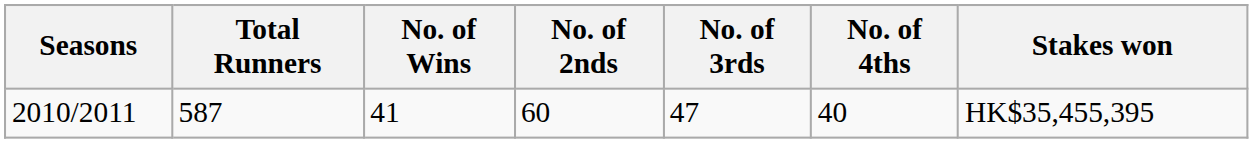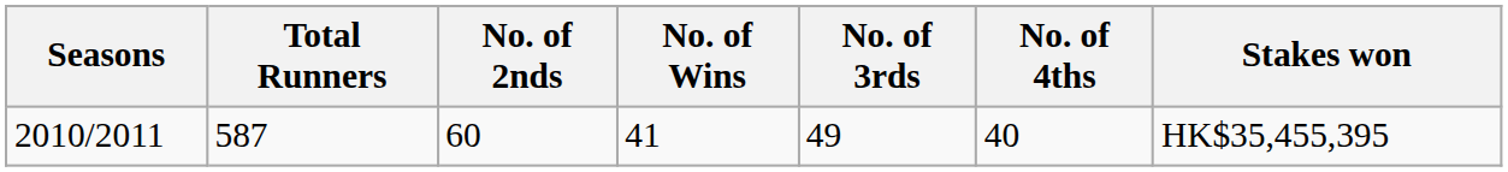 <table class="wikitable sortable" style="font-size:90%;">
 <tr>
 <th width="80px">Seasons</th>
 <th width="100px">Total Runners</th>
+<th width="80px">No. of 2nds</th>
 <th width="80px">No. of Wins</th>
-<th width="80px">No. of 2nds</th>
 <th width="80px">No. of 3rds</th>
 <th width="80px">No. of 4ths</th>
 <th width="150px">Stakes won</th>
 </tr>
 <tr>
 <td>2010/2011</td>
 <td>587</td>
+<td>60</td>
 <td>41</td>
-<td>60</td>
-<td>47</td>
+<td>49</td>
 <td>40</td>
 <td>HK$35,455,395</td>
 </tr>
 </table>
